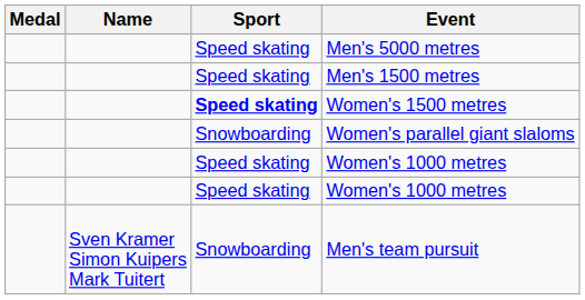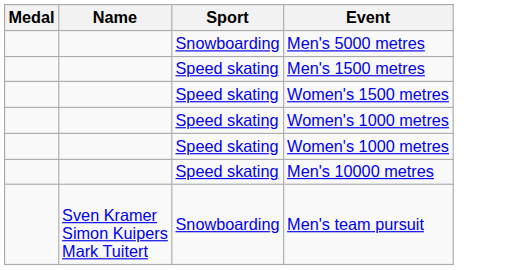 <table class="wikitable sortable" style="font-size:90%">
 <tr>
 <th>Medal</th>
 <th>Name</th>
 <th>Sport</th>
 <th>Event</th>
 </tr>
 <tr>
 <td></td>
 <td></td>
-<td><a href='#'>Speed skating</a></td>
+<td><a href='#'>Snowboarding</a></td>
 <td><a href='#'>Men's 5000 metres</a></td>
 </tr>
 <tr>
 <td></td>
 <td></td>
 <td><a href='#'>Speed skating</a></td>
 <td><a href='#'>Men's 1500 metres</a></td>
 </tr>
 <tr>
 <td></td>
 <td></td>
-<td><strong><a href='#'>Speed skating</a></strong></td>
+<td><a href='#'>Speed skating</a></td>
 <td><a href='#'>Women's 1500 metres</a></td>
-</tr>
-<tr>
-<td></td>
-<td></td>
-<td><a href='#'>Snowboarding</a></td>
-<td><a href='#'>Women's parallel giant slaloms</a></td>
 </tr>
 <tr>
 <td></td>
 <td></td>
 <td><a href='#'>Speed skating</a></td>
 <td><a href='#'>Women's 1000 metres</a></td>
 </tr>
 <tr>
 <td></td>
 <td></td>
 <td><a href='#'>Speed skating</a></td>
 <td><a href='#'>Women's 1000 metres</a></td>
 </tr>
 <tr>
 <td></td>
+<td></td>
+<td><a href='#'>Speed skating</a></td>
+<td><a href='#'>Men's 10000 metres</a></td>
+</tr>
+<tr>
+<td></td>
 <td><br><a href='#'>Sven Kramer</a><br><a href='#'>Simon Kuipers</a><br><a href='#'>Mark Tuitert</a></td>
 <td><a href='#'>Snowboarding</a></td>
 <td><a href='#'>Men's team pursuit</a></td>
 </tr>
 </table>
